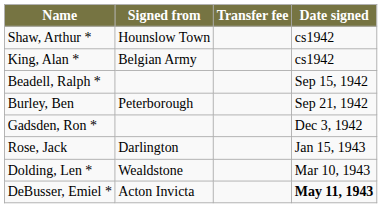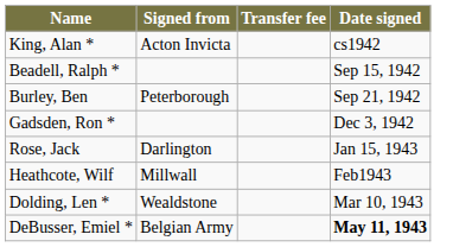 <table class="wikitable">
 <tr>
 <th style="background:#767442; color:#FFFFFF; text-align:center;">Name</th>
 <th style="background:#767442; color:#FFFFFF; text-align:center;">Signed from</th>
 <th style="background:#767442; color:#FFFFFF; text-align:center;">Transfer fee</th>
 <th style="background:#767442; color:#FFFFFF; text-align:center;">Date signed</th>
 </tr>
 <tr>
-<td>Shaw, Arthur *</td>
-<td>Hounslow Town</td>
-<td></td>
-<td>cs1942</td>
-</tr>
-<tr>
 <td>King, Alan *</td>
-<td>Belgian Army</td>
+<td>Acton Invicta</td>
 <td></td>
 <td>cs1942</td>
 </tr>
 <tr>
 <td>Beadell, Ralph *</td>
 <td></td>
 <td></td>
 <td>Sep 15, 1942</td>
 </tr>
 <tr>
 <td>Burley, Ben</td>
 <td>Peterborough</td>
 <td></td>
 <td>Sep 21, 1942</td>
 </tr>
 <tr>
 <td>Gadsden, Ron *</td>
 <td></td>
 <td></td>
 <td>Dec 3, 1942</td>
 </tr>
 <tr>
 <td>Rose, Jack</td>
 <td>Darlington</td>
 <td></td>
 <td>Jan 15, 1943</td>
 </tr>
 <tr>
+<td>Heathcote, Wilf</td>
+<td>Millwall</td>
+<td></td>
+<td>Feb1943</td>
+</tr>
+<tr>
 <td>Dolding, Len *</td>
 <td>Wealdstone</td>
 <td></td>
 <td>Mar 10, 1943</td>
 </tr>
 <tr>
 <td>DeBusser, Emiel *</td>
-<td>Acton Invicta</td>
+<td>Belgian Army</td>
 <td></td>
 <td><strong>May 11, 1943</strong></td>
 </tr>
 </table>
